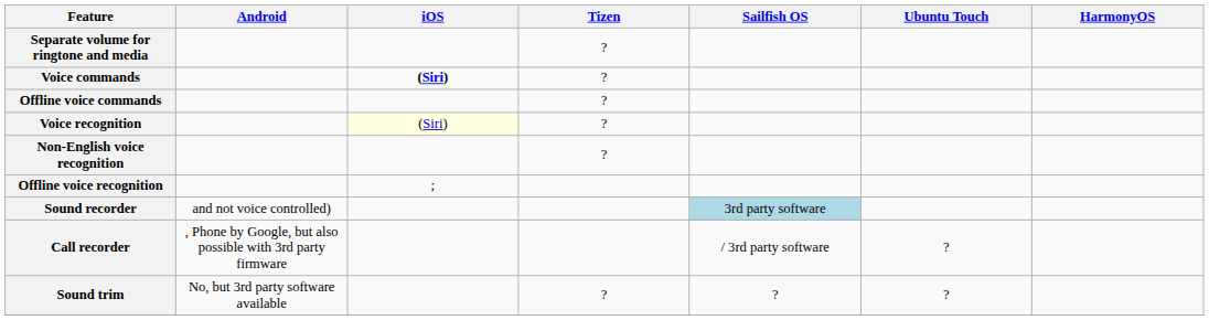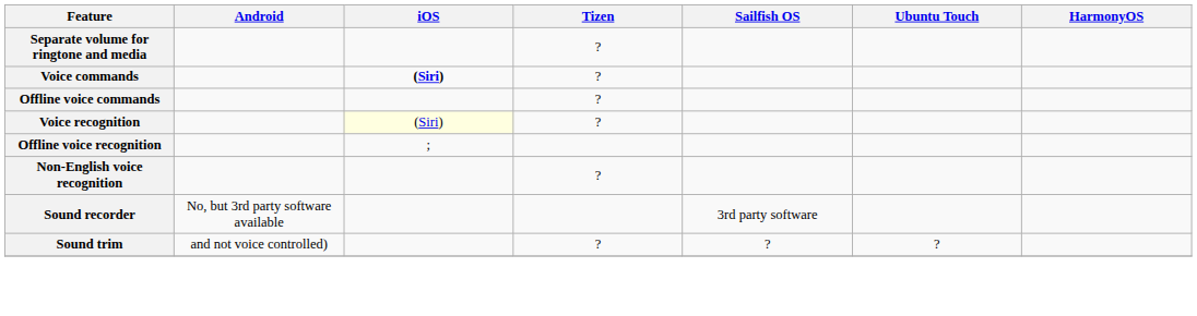 <table class="wikitable" style="font-size:90%; text-align: center; width: auto">
 <tr>
 <th width="10%">Feature</th>
 <th width="10%"><a href='#'>Android</a></th>
 <th width="10%"><a href='#'>iOS</a></th>
 <th width="10%"><a href='#'>Tizen</a></th>
 <th width="10%"><a href='#'>Sailfish OS</a></th>
 <th width="10%"><a href='#'>Ubuntu Touch</a></th>
 <th width="10%"><a href='#'>HarmonyOS</a></th>
 </tr>
 <tr>
 <th>Separate volume for ringtone and media</th>
 <td></td>
 <td></td>
 <td>?</td>
 <td></td>
 <td></td>
 <td></td>
 </tr>
 <tr>
 <th>Voice commands</th>
 <td></td>
 <td><strong> (<a href='#'>Siri</a>)</strong></td>
 <td>?</td>
 <td></td>
 <td></td>
 <td></td>
 </tr>
 <tr>
 <th>Offline voice commands</th>
 <td></td>
 <td></td>
 <td>?</td>
 <td></td>
 <td></td>
 <td></td>
 </tr>
 <tr>
 <th>Voice recognition</th>
 <td></td>
 <td style="background: lightyellow;"> (<a href='#'>Siri</a>)</td>
 <td>?</td>
 <td></td>
 <td></td>
 <td></td>
 </tr>
 <tr>
+<th>Offline voice recognition</th>
+<td></td>
+<td>;</td>
+<td></td>
+<td></td>
+<td></td>
+<td></td>
+</tr>
+<tr>
 <th>Non-English voice recognition</th>
 <td></td>
 <td></td>
 <td>?</td>
 <td></td>
 <td></td>
 <td></td>
 </tr>
 <tr>
-<th>Offline voice recognition</th>
-<td></td>
-<td>;</td>
+<th>Sound recorder</th>
+<td>No, but 3rd party software available</td>
 <td></td>
 <td></td>
+<td> 3rd party software</td>
 <td></td>
 <td></td>
 </tr>
 <tr>
-<th>Sound recorder</th>
+<th>Sound trim</th>
 <td> and not voice controlled)</td>
-<td></td>
-<td></td>
-<td style="background: lightblue;"> 3rd party software</td>
-<td></td>
-<td></td>
-</tr>
-<tr>
-<th>Call recorder</th>
-<td>, Phone by Google, but also possible with 3rd party firmware</td>
-<td></td>
-<td></td>
-<td> / 3rd party software</td>
-<td>?</td>
-<td></td>
-</tr>
-<tr>
-<th>Sound trim</th>
-<td>No, but 3rd party software available</td>
 <td></td>
 <td>?</td>
 <td>?</td>
 <td>?</td>
 <td></td>
 </tr>
 <tr>
 </tr>
 </table>
